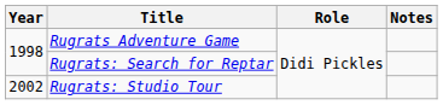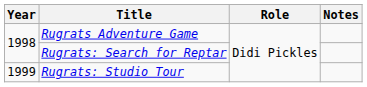 <table class="wikitable sortable">
 <tr>
 <th>Year</th>
 <th>Title</th>
 <th>Role</th>
 <th>Notes</th>
 </tr>
 <tr>
 <td rowspan="2">1998</td>
 <td><em><a href='#'>Rugrats Adventure Game</a></em></td>
 <td rowspan="3">Didi Pickles</td>
 <td></td>
 </tr>
 <tr>
 <td><em><a href='#'>Rugrats: Search for Reptar</a></em></td>
 <td></td>
 </tr>
 <tr>
-<td>2002</td>
+<td>1999</td>
 <td><em><a href='#'>Rugrats: Studio Tour</a></em></td>
 <td></td>
 </tr>
 </table>
